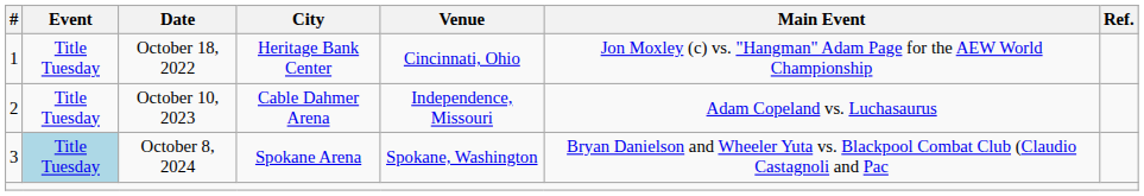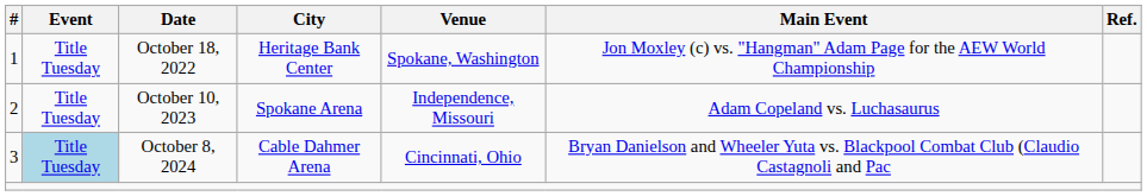 <table class="mw-datatable wikitable sortable succession-box" style="font-size:85%; text-align:center;" width="100%">
 <tr>
 <th>#</th>
 <th>Event</th>
 <th>Date</th>
 <th>City</th>
 <th>Venue</th>
 <th>Main Event</th>
 <th>Ref.</th>
 </tr>
 <tr>
 <td>1</td>
 <td><a href='#'>Title Tuesday</a></td>
 <td>October 18, 2022</td>
 <td><a href='#'>Heritage Bank Center</a></td>
-<td><a href='#'>Cincinnati, Ohio</a></td>
+<td><a href='#'>Spokane, Washington</a></td>
 <td><a href='#'>Jon Moxley</a> (c) vs. <a href='#'>"Hangman" Adam Page</a> for the <a href='#'>AEW World Championship</a></td>
 <td></td>
 </tr>
 <tr>
 <td>2</td>
 <td><a href='#'>Title Tuesday</a></td>
 <td>October 10, 2023</td>
-<td><a href='#'>Cable Dahmer Arena</a></td>
+<td><a href='#'>Spokane Arena</a></td>
 <td><a href='#'>Independence, Missouri</a></td>
 <td><a href='#'>Adam Copeland</a> vs. <a href='#'>Luchasaurus</a></td>
 <td></td>
 </tr>
 <tr>
 <td>3</td>
 <td style="background: lightblue;"><a href='#'>Title Tuesday</a></td>
 <td>October 8, 2024</td>
-<td><a href='#'>Spokane Arena</a></td>
-<td><a href='#'>Spokane, Washington</a></td>
+<td><a href='#'>Cable Dahmer Arena</a></td>
+<td><a href='#'>Cincinnati, Ohio</a></td>
 <td><a href='#'>Bryan Danielson</a> and <a href='#'>Wheeler Yuta</a> vs. <a href='#'>Blackpool Combat Club</a> (<a href='#'>Claudio Castagnoli</a> and <a href='#'>Pac</a></td>
 <td></td>
 </tr>
 <tr>
 <td colspan="7"></td>
 </tr>
 </table>
